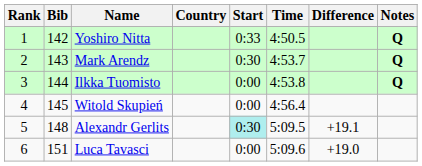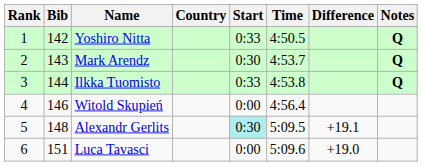 <table class="wikitable sortable" style="text-align:center">
 <tr>
 <th>Rank</th>
 <th>Bib</th>
 <th>Name</th>
 <th>Country</th>
 <th>Start</th>
 <th>Time</th>
 <th>Difference</th>
 <th>Notes</th>
 </tr>
 <tr bgcolor=ccffcc>
 <td>1</td>
 <td>142</td>
 <td align=left><a href='#'>Yoshiro Nitta</a></td>
 <td align=left></td>
 <td>0:33</td>
 <td>4:50.5</td>
 <td></td>
 <td><strong>Q</strong></td>
 </tr>
 <tr bgcolor=ccffcc>
 <td>2</td>
 <td>143</td>
 <td align=left><a href='#'>Mark Arendz</a></td>
 <td align=left></td>
 <td>0:30</td>
 <td>4:53.7</td>
 <td></td>
 <td><strong>Q</strong></td>
 </tr>
 <tr bgcolor=ccffcc>
 <td>3</td>
 <td>144</td>
 <td align=left><a href='#'>Ilkka Tuomisto</a></td>
 <td align=left></td>
-<td>0:00</td>
+<td>0:33</td>
 <td>4:53.8</td>
 <td></td>
 <td><strong>Q</strong></td>
 </tr>
 <tr>
 <td>4</td>
-<td>145</td>
+<td>146</td>
 <td align=left><a href='#'>Witold Skupień</a></td>
 <td align=left></td>
 <td>0:00</td>
 <td>4:56.4</td>
 <td></td>
 <td></td>
 </tr>
 <tr>
 <td>5</td>
 <td>148</td>
 <td align=left><a href='#'>Alexandr Gerlits</a></td>
 <td align=left></td>
 <td style="background: paleturquoise;">0:30</td>
 <td>5:09.5</td>
 <td>+19.1</td>
 <td></td>
 </tr>
 <tr>
 <td>6</td>
 <td>151</td>
 <td align=left><a href='#'>Luca Tavasci</a></td>
 <td align=left></td>
 <td>0:00</td>
 <td>5:09.6</td>
 <td>+19.0</td>
 <td></td>
 </tr>
 </table>
